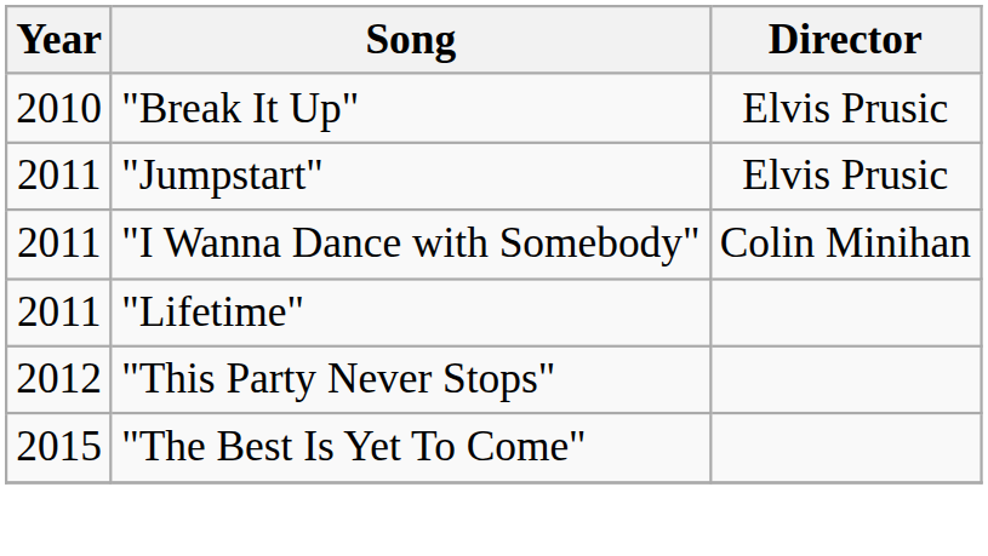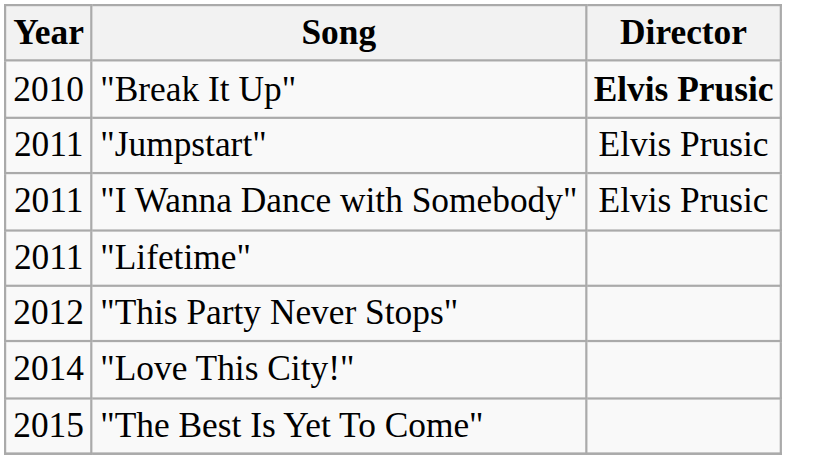 <table class="wikitable" style="text-align:center;">
 <tr>
 <th>Year</th>
 <th>Song</th>
 <th>Director</th>
 </tr>
 <tr>
 <td>2010</td>
 <td align="left">"Break It Up"</td>
-<td>Elvis Prusic</td>
+<td><strong>Elvis Prusic</strong></td>
 </tr>
 <tr>
 <td>2011</td>
 <td align="left">"Jumpstart"</td>
 <td>Elvis Prusic</td>
 </tr>
 <tr>
 <td>2011</td>
 <td align="left">"I Wanna Dance with Somebody"</td>
-<td>Colin Minihan</td>
+<td>Elvis Prusic</td>
 </tr>
 <tr>
 <td>2011</td>
 <td align="left">"Lifetime"</td>
 <td></td>
 </tr>
 <tr>
 <td>2012</td>
 <td align="left">"This Party Never Stops"</td>
 <td></td>
 </tr>
 <tr>
+<td>2014</td>
+<td align="left">"Love This City!"</td>
+<td></td>
+</tr>
+<tr>
 <td>2015</td>
 <td align="left">"The Best Is Yet To Come"</td>
 <td></td>
 </tr>
 <tr>
 </tr>
 </table>
